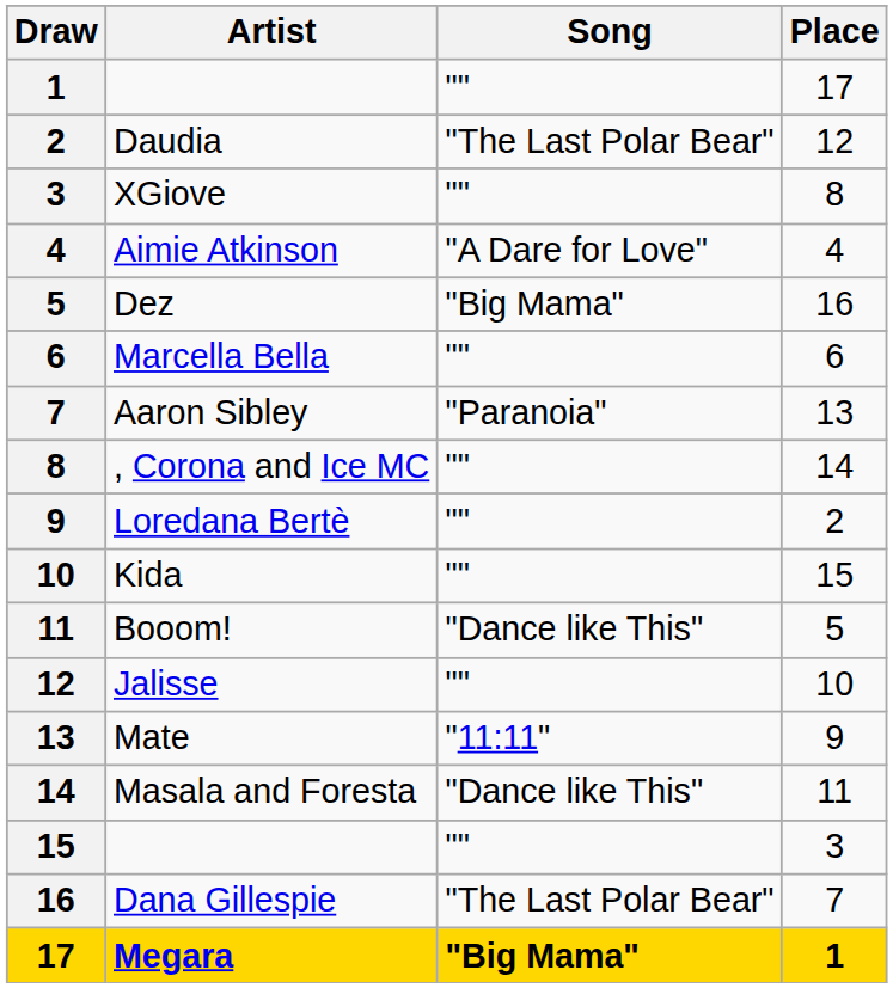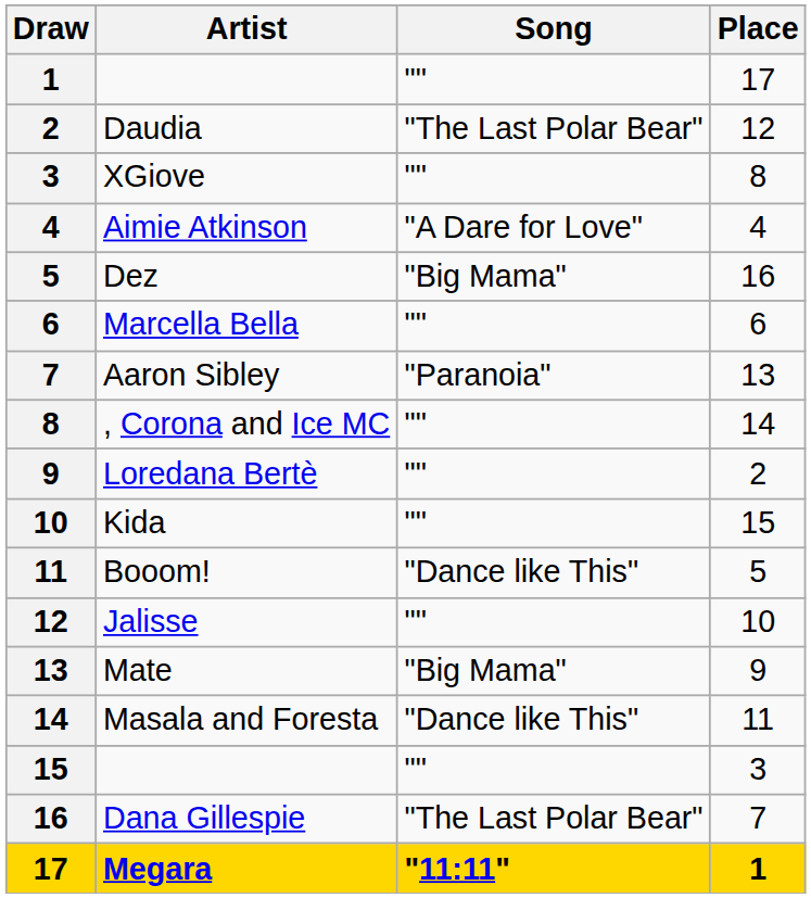 <table class="sortable wikitable nowraplinks plainrowheaders" style="margin: 1em auto 1em auto; text-align:left">
 <tr>
 <th scope="col">Draw</th>
 <th scope="col">Artist</th>
 <th scope="col">Song</th>
 <th scope="col">Place</th>
 </tr>
 <tr>
 <th scope="row" style="text-align:center">1</th>
 <td></td>
 <td>""</td>
 <td style="text-align:center">17</td>
 </tr>
 <tr>
 <th scope="row" style="text-align:center">2</th>
 <td>Daudia</td>
 <td>"The Last Polar Bear"</td>
 <td style="text-align:center">12</td>
 </tr>
 <tr>
 <th scope="row" style="text-align:center">3</th>
 <td>XGiove</td>
 <td>""</td>
 <td style="text-align:center">8</td>
 </tr>
 <tr>
 <th scope="row" style="text-align:center">4</th>
 <td><a href='#'>Aimie Atkinson</a></td>
 <td>"A Dare for Love"</td>
 <td style="text-align:center">4</td>
 </tr>
 <tr>
 <th scope="row" style="text-align:center">5</th>
 <td>Dez</td>
 <td>"Big Mama"</td>
 <td style="text-align:center">16</td>
 </tr>
 <tr>
 <th scope="row" style="text-align:center">6</th>
 <td><a href='#'>Marcella Bella</a></td>
 <td>""</td>
 <td style="text-align:center">6</td>
 </tr>
 <tr>
 <th scope="row" style="text-align:center">7</th>
 <td>Aaron Sibley</td>
 <td>"Paranoia"</td>
 <td style="text-align:center">13</td>
 </tr>
 <tr>
 <th scope="row" style="text-align:center">8</th>
 <td>, <a href='#'>Corona</a> and <a href='#'>Ice MC</a>  </td>
 <td>""</td>
 <td style="text-align:center">14</td>
 </tr>
 <tr>
 <th scope="row" style="text-align:center">9</th>
 <td><a href='#'>Loredana Bertè</a></td>
 <td>""</td>
 <td style="text-align:center">2</td>
 </tr>
 <tr>
 <th scope="row" style="text-align:center">10</th>
 <td align="left">Kida</td>
 <td align="left">""</td>
 <td style="text-align:center">15</td>
 </tr>
 <tr>
 <th scope="row" style="text-align:center">11</th>
 <td>Booom!</td>
 <td>"Dance like This"</td>
 <td style="text-align:center">5</td>
 </tr>
 <tr>
 <th scope="row" style="text-align:center">12</th>
 <td><a href='#'>Jalisse</a></td>
 <td>""</td>
 <td style="text-align:center">10</td>
 </tr>
 <tr>
 <th scope="row" style="text-align:center">13</th>
 <td>Mate</td>
-<td>"<a href='#'>11:11</a>"</td>
+<td>"Big Mama"</td>
 <td style="text-align:center">9</td>
 </tr>
 <tr>
 <th scope="row" style="text-align:center">14</th>
 <td>Masala and Foresta</td>
 <td>"Dance like This"</td>
 <td style="text-align:center">11</td>
 </tr>
 <tr>
 <th scope="row" style="text-align:center">15</th>
 <td></td>
 <td>""</td>
 <td style="text-align:center">3</td>
 </tr>
 <tr>
 <th scope="row" style="text-align:center">16</th>
 <td><a href='#'>Dana Gillespie</a></td>
 <td>"The Last Polar Bear"</td>
 <td style="text-align:center">7</td>
 </tr>
 <tr style="font-weight:bold; background:gold;">
 <th scope="row" style="text-align:center; font-weight:bold; background:gold;">17</th>
 <td><a href='#'>Megara</a></td>
-<td>"Big Mama"</td>
+<td>"<a href='#'>11:11</a>"</td>
 <td style="text-align:center">1</td>
 </tr>
 </table>
